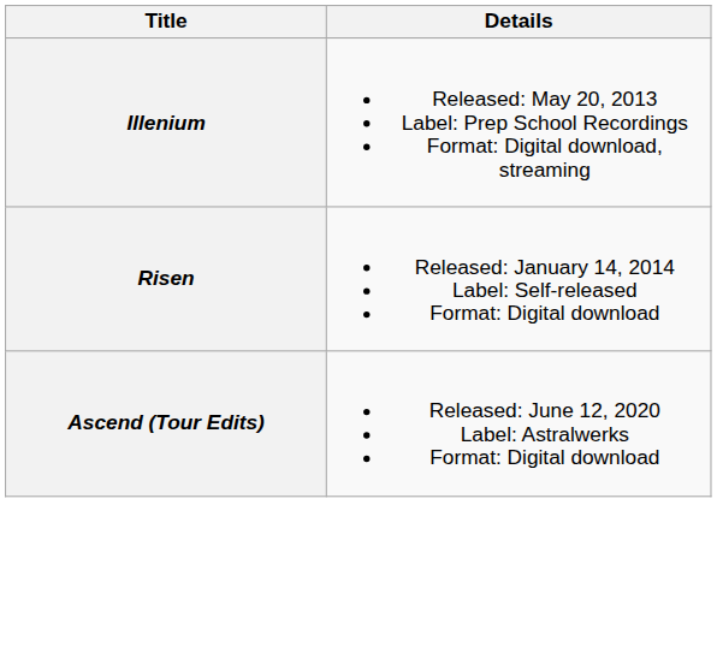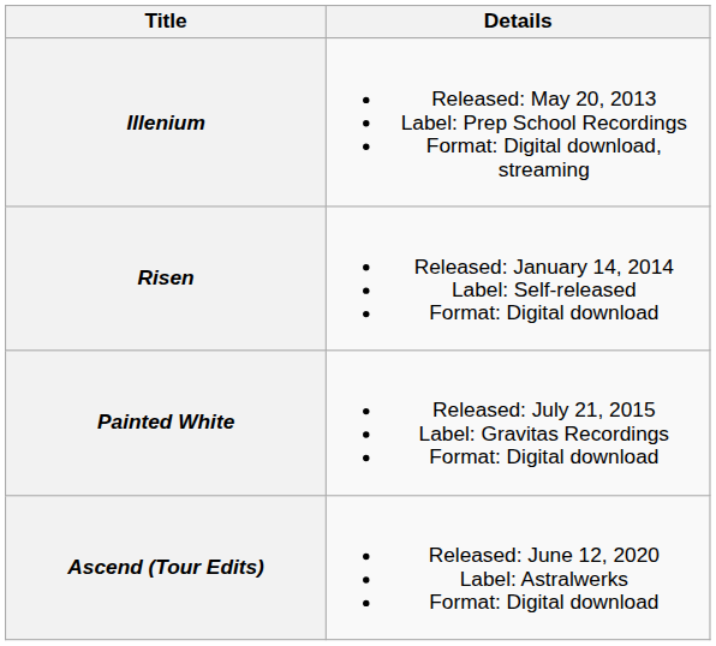 <table class="wikitable plainrowheaders" style="text-align:center;">
 <tr>
 <th scope="col" style="width:15em;">Title</th>
 <th scope="col" style="width:18em;">Details</th>
 </tr>
 <tr>
 <th scope="row"><em>Illenium</em></th>
 <td><br><ul><li>Released: May 20, 2013</li><li>Label: Prep School Recordings</li><li>Format: Digital download, streaming</li></ul></td>
 </tr>
 <tr>
 <th scope="row"><em>Risen</em></th>
 <td><br><ul><li>Released: January 14, 2014</li><li>Label: Self-released</li><li>Format: Digital download</li></ul></td>
 </tr>
 <tr>
+<th scope="row"><em>Painted White</em> <br></th>
+<td><br><ul><li>Released: July 21, 2015</li><li>Label: Gravitas Recordings</li><li>Format: Digital download</li></ul></td>
+</tr>
+<tr>
 <th scope="row"><em>Ascend (Tour Edits)</em></th>
 <td><br><ul><li>Released: June 12, 2020</li><li>Label: Astralwerks</li><li>Format: Digital download</li></ul></td>
 </tr>
 </table>
